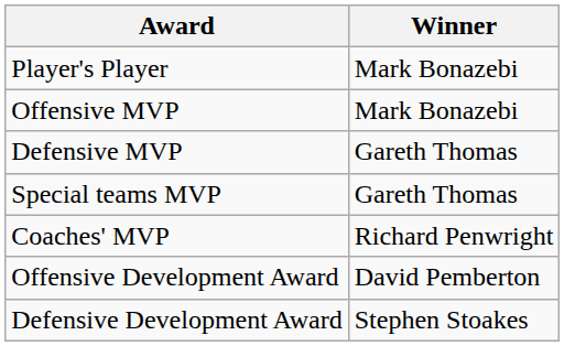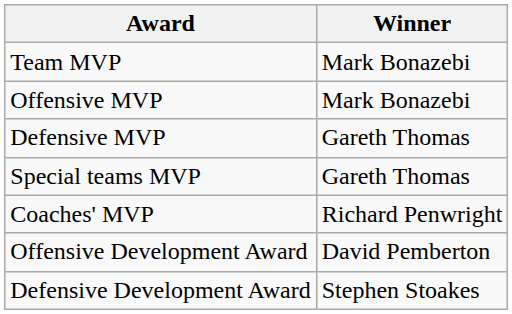 <table class="wikitable">
 <tr>
 <th>Award</th>
 <th>Winner</th>
 </tr>
 <tr>
-<td>Player's Player</td>
+<td>Team MVP</td>
 <td>Mark Bonazebi</td>
 </tr>
 <tr>
 <td>Offensive MVP</td>
 <td>Mark Bonazebi</td>
 </tr>
 <tr>
 <td>Defensive MVP</td>
 <td>Gareth Thomas</td>
 </tr>
 <tr>
 <td>Special teams MVP</td>
 <td>Gareth Thomas</td>
 </tr>
 <tr>
 <td>Coaches' MVP</td>
 <td>Richard Penwright</td>
 </tr>
 <tr>
 <td>Offensive Development Award</td>
 <td>David Pemberton</td>
 </tr>
 <tr>
 <td>Defensive Development Award</td>
 <td>Stephen Stoakes</td>
 </tr>
 </table>
